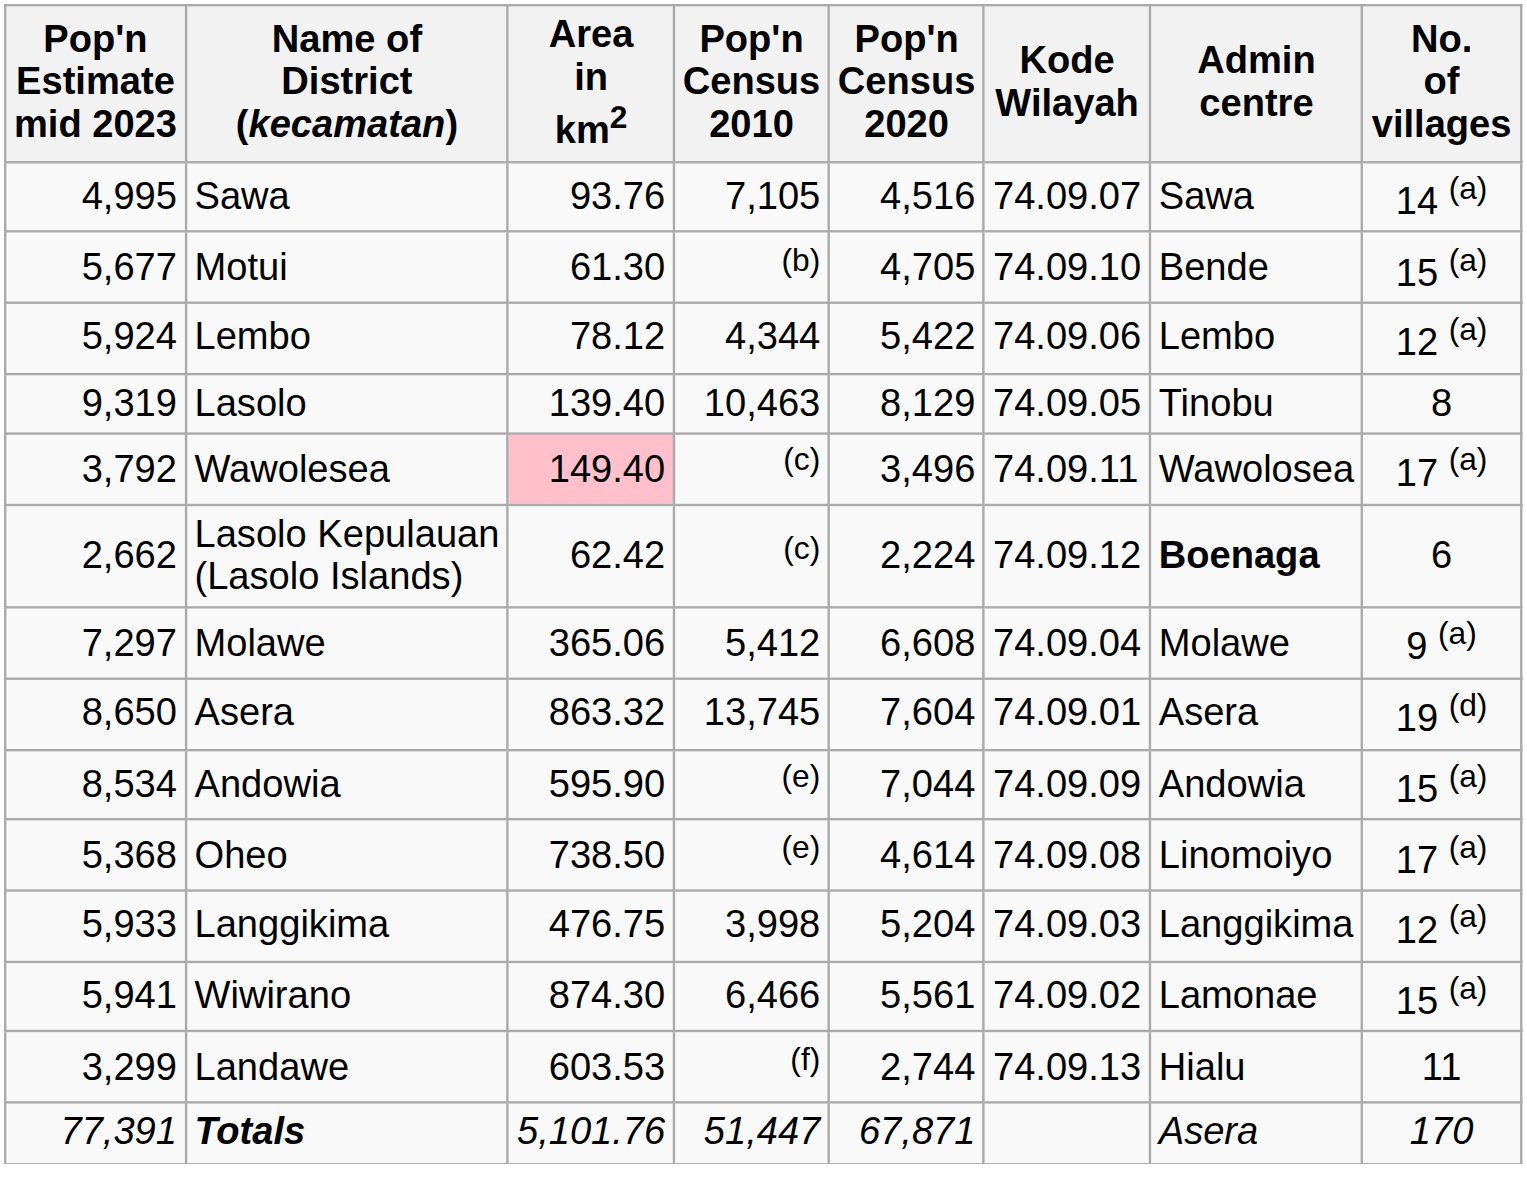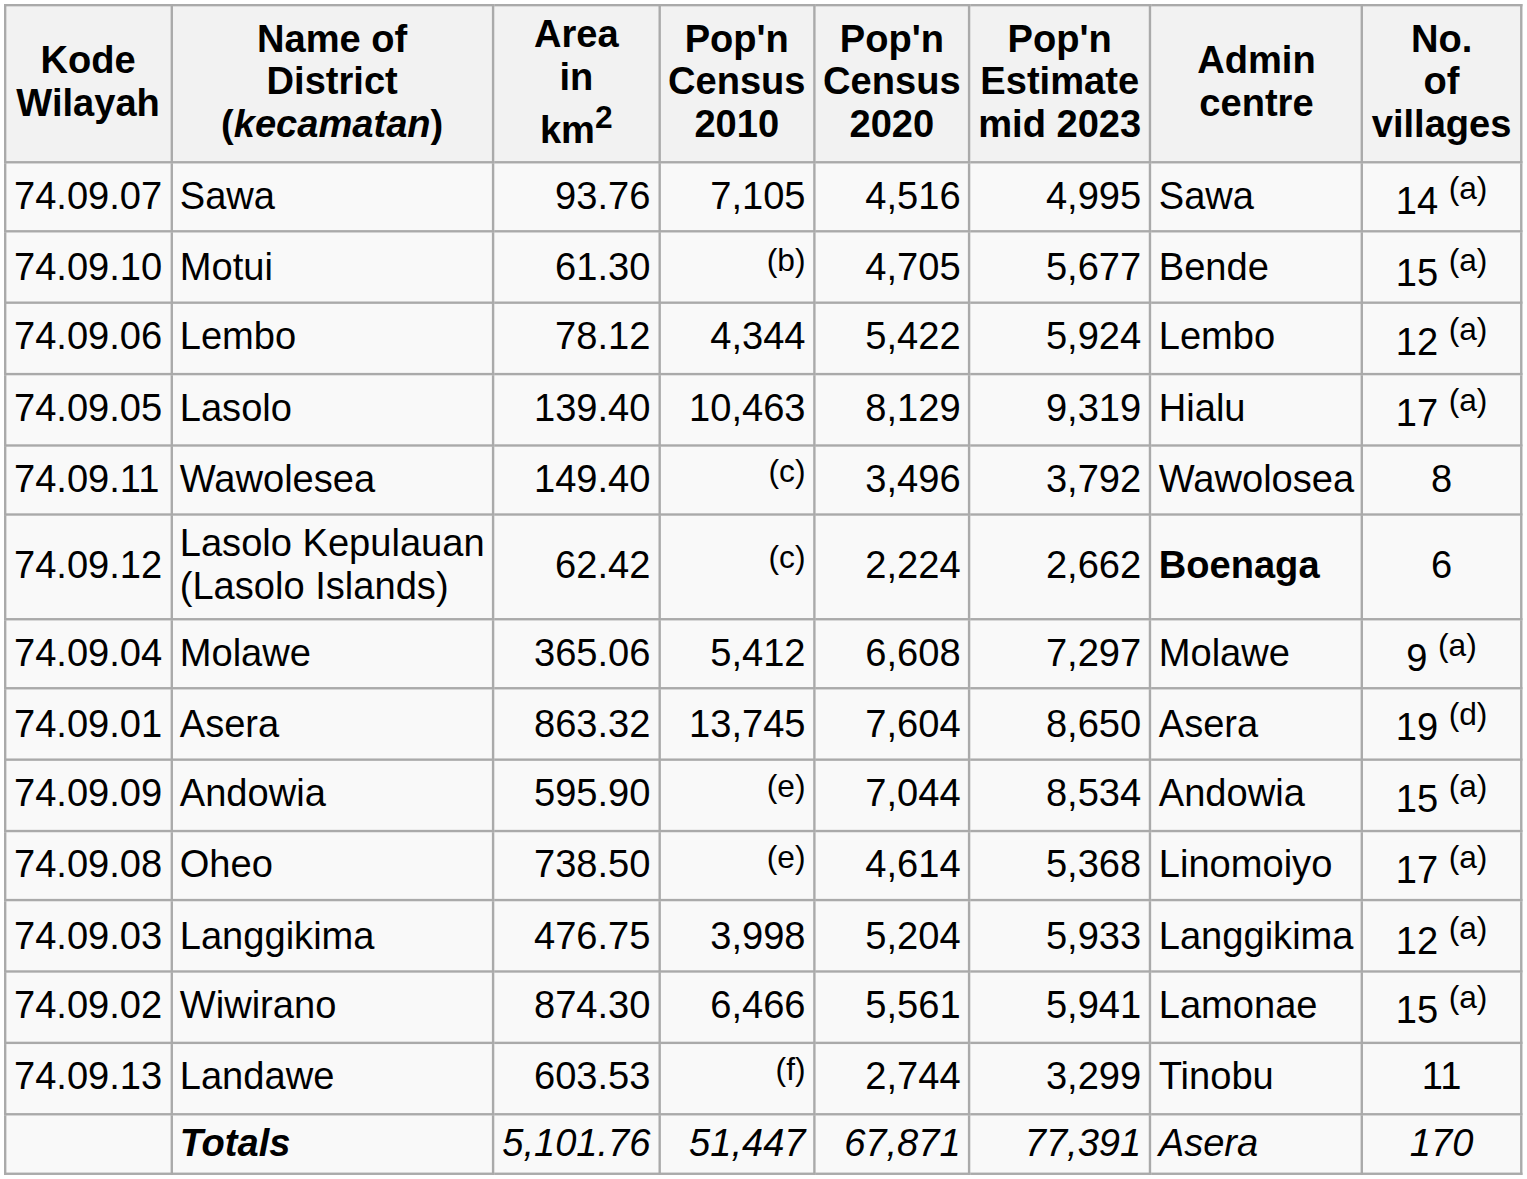 <table class="sortable wikitable">
 <tr>
-<th>Pop'n<br>Estimate<br>mid 2023</th>
+<th>Kode <br>Wilayah</th>
 <th>Name of<br>District<br>(<em>kecamatan</em>)</th>
 <th>Area <br>in <br>km<sup>2</sup></th>
 <th>Pop'n<br>Census<br>2010</th>
 <th>Pop'n<br>Census<br>2020</th>
-<th>Kode <br>Wilayah</th>
+<th>Pop'n<br>Estimate<br>mid 2023</th>
 <th>Admin<br>centre</th>
 <th>No.<br>of<br>villages</th>
 </tr>
 <tr>
-<td align="right">4,995</td>
+<td>74.09.07</td>
 <td>Sawa</td>
 <td align="right">93.76</td>
 <td align="right">7,105</td>
 <td align="right">4,516</td>
-<td>74.09.07</td>
+<td align="right">4,995</td>
 <td>Sawa</td>
 <td align="center">14 <sup>(a)</sup></td>
 </tr>
 <tr>
-<td align="right">5,677</td>
+<td>74.09.10</td>
 <td>Motui</td>
 <td align="right">61.30</td>
 <td align="right"><sup>(b)</sup></td>
 <td align="right">4,705</td>
-<td>74.09.10</td>
+<td align="right">5,677</td>
 <td>Bende</td>
 <td align="center">15 <sup>(a)</sup></td>
 </tr>
 <tr>
-<td align="right">5,924</td>
+<td>74.09.06</td>
 <td>Lembo</td>
 <td align="right">78.12</td>
 <td align="right">4,344</td>
 <td align="right">5,422</td>
-<td>74.09.06</td>
+<td align="right">5,924</td>
 <td>Lembo</td>
 <td align="center">12 <sup>(a)</sup></td>
 </tr>
 <tr>
-<td align="right">9,319</td>
+<td>74.09.05</td>
 <td>Lasolo</td>
 <td align="right">139.40</td>
 <td align="right">10,463</td>
 <td align="right">8,129</td>
-<td>74.09.05</td>
-<td>Tinobu</td>
+<td align="right">9,319</td>
+<td>Hialu</td>
+<td align="center">17 <sup>(a)</sup></td>
+</tr>
+<tr>
+<td>74.09.11</td>
+<td>Wawolesea</td>
+<td align="right">149.40</td>
+<td align="right"><sup>(c)</sup></td>
+<td align="right">3,496</td>
+<td align="right">3,792</td>
+<td>Wawolosea</td>
 <td align="center">8</td>
 </tr>
 <tr>
-<td align="right">3,792</td>
-<td>Wawolesea</td>
-<td align="right" style="background: pink;">149.40</td>
-<td align="right"><sup>(c)</sup></td>
-<td align="right">3,496</td>
-<td>74.09.11</td>
-<td>Wawolosea</td>
-<td align="center">17 <sup>(a)</sup></td>
-</tr>
-<tr>
-<td align="right">2,662</td>
+<td>74.09.12</td>
 <td>Lasolo Kepulauan <br>(Lasolo Islands)</td>
 <td align="right">62.42</td>
 <td align="right"><sup>(c)</sup></td>
 <td align="right">2,224</td>
-<td>74.09.12</td>
+<td align="right">2,662</td>
 <td><strong>Boenaga</strong></td>
 <td align="center">6</td>
 </tr>
 <tr>
-<td align="right">7,297</td>
+<td>74.09.04</td>
 <td>Molawe</td>
 <td align="right">365.06</td>
 <td align="right">5,412</td>
 <td align="right">6,608</td>
-<td>74.09.04</td>
+<td align="right">7,297</td>
 <td>Molawe</td>
 <td align="center">9 <sup>(a)</sup></td>
 </tr>
 <tr>
-<td align="right">8,650</td>
+<td>74.09.01</td>
 <td>Asera</td>
 <td align="right">863.32</td>
 <td align="right">13,745</td>
 <td align="right">7,604</td>
-<td>74.09.01</td>
+<td align="right">8,650</td>
 <td>Asera</td>
 <td align="center">19 <sup>(d)</sup></td>
 </tr>
 <tr>
-<td align="right">8,534</td>
+<td>74.09.09</td>
 <td>Andowia</td>
 <td align="right">595.90</td>
 <td align="right"><sup>(e)</sup></td>
 <td align="right">7,044</td>
-<td>74.09.09</td>
+<td align="right">8,534</td>
 <td>Andowia</td>
 <td align="center">15 <sup>(a)</sup></td>
 </tr>
 <tr>
-<td align="right">5,368</td>
+<td>74.09.08</td>
 <td>Oheo</td>
 <td align="right">738.50</td>
 <td align="right"><sup>(e)</sup></td>
 <td align="right">4,614</td>
-<td>74.09.08</td>
+<td align="right">5,368</td>
 <td>Linomoiyo</td>
 <td align="center">17 <sup>(a)</sup></td>
 </tr>
 <tr>
-<td align="right">5,933</td>
+<td>74.09.03</td>
 <td>Langgikima</td>
 <td align="right">476.75</td>
 <td align="right">3,998</td>
 <td align="right">5,204</td>
-<td>74.09.03</td>
+<td align="right">5,933</td>
 <td>Langgikima</td>
 <td align="center">12 <sup>(a)</sup></td>
 </tr>
 <tr>
-<td align="right">5,941</td>
+<td>74.09.02</td>
 <td>Wiwirano</td>
 <td align="right">874.30</td>
 <td align="right">6,466</td>
 <td align="right">5,561</td>
-<td>74.09.02</td>
+<td align="right">5,941</td>
 <td>Lamonae</td>
 <td align="center">15 <sup>(a)</sup></td>
 </tr>
 <tr>
-<td align="right">3,299</td>
+<td>74.09.13</td>
 <td>Landawe</td>
 <td align="right">603.53</td>
 <td align="right"><sup>(f)</sup></td>
 <td align="right">2,744</td>
-<td>74.09.13</td>
-<td>Hialu</td>
+<td align="right">3,299</td>
+<td>Tinobu</td>
 <td align="center">11</td>
 </tr>
 <tr>
-<td align="right"><em>77,391</em></td>
+<td></td>
 <td><strong><em>Totals</em></strong></td>
 <td align="right"><em>5,101.76</em></td>
 <td align="right"><em>51,447</em></td>
 <td align="right"><em>67,871</em></td>
-<td></td>
+<td align="right"><em>77,391</em></td>
 <td><em>Asera</em></td>
 <td align="center"><em>170</em></td>
 </tr>
 </table>
